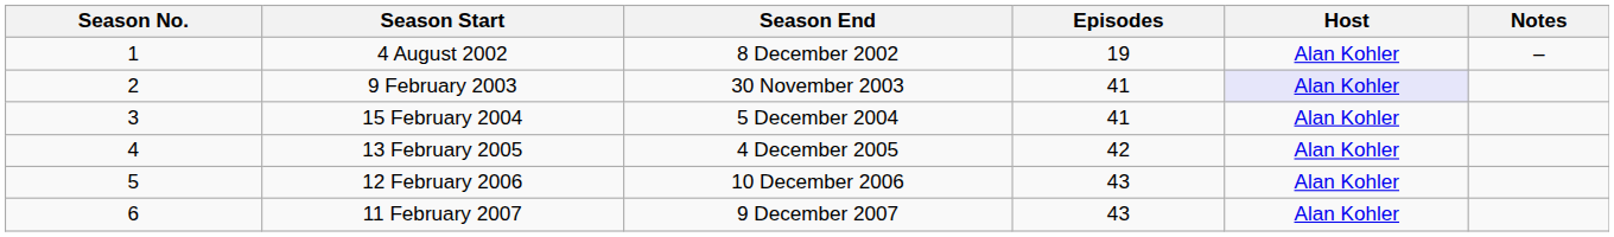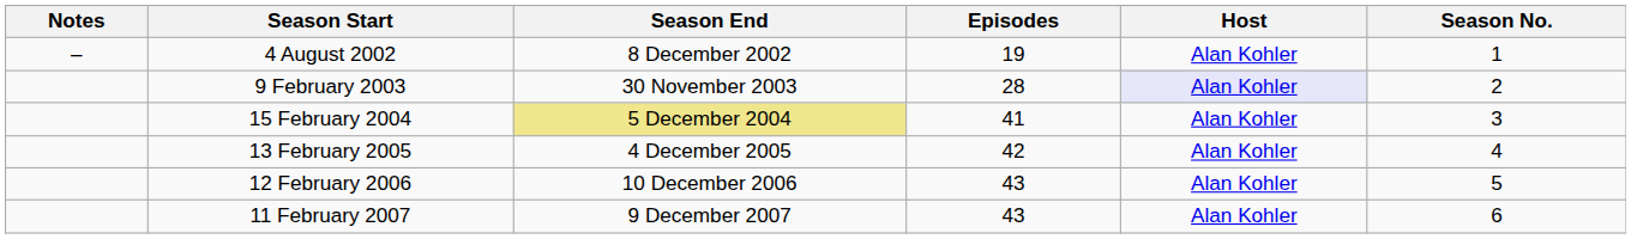 <table class="wikitable" width="100%">
 <tr bgcolor="#efefef" align="center">
-<th>Season No.</th>
+<th>Notes</th>
 <th>Season Start</th>
 <th>Season End</th>
 <th>Episodes</th>
 <th>Host</th>
-<th>Notes</th>
+<th>Season No.</th>
 </tr>
 <tr>
-<td align="center">1</td>
+<td align="center">–</td>
 <td align="center">4 August 2002</td>
 <td align="center">8 December 2002</td>
 <td align="center">19</td>
 <td align="center"><a href='#'>Alan Kohler</a></td>
-<td align="center">–</td>
+<td align="center">1</td>
 </tr>
 <tr>
-<td align="center">2</td>
+<td align="center"> </td>
 <td align="center">9 February 2003</td>
 <td align="center">30 November 2003</td>
-<td align="center">41</td>
+<td align="center">28</td>
 <td align="center" style="background: lavender;"><a href='#'>Alan Kohler</a></td>
-<td align="center"> </td>
+<td align="center">2</td>
 </tr>
 <tr>
-<td align="center">3</td>
+<td align="center"> </td>
 <td align="center">15 February 2004</td>
-<td align="center">5 December 2004</td>
+<td align="center" style="background: khaki;">5 December 2004</td>
 <td align="center">41</td>
 <td align="center"><a href='#'>Alan Kohler</a></td>
-<td align="center"> </td>
+<td align="center">3</td>
 </tr>
 <tr>
-<td align="center">4</td>
+<td align="center"></td>
 <td align="center">13 February 2005</td>
 <td align="center">4 December 2005</td>
 <td align="center">42</td>
 <td align="center"><a href='#'>Alan Kohler</a></td>
-<td align="center"></td>
+<td align="center">4</td>
 </tr>
 <tr>
-<td align="center">5</td>
+<td align="center"></td>
 <td align="center">12 February 2006</td>
 <td align="center">10 December 2006</td>
 <td align="center">43</td>
 <td align="center"><a href='#'>Alan Kohler</a></td>
-<td align="center"></td>
+<td align="center">5</td>
 </tr>
 <tr>
-<td align="center">6</td>
+<td align="center"></td>
 <td align="center">11 February 2007</td>
 <td align="center">9 December 2007</td>
 <td align="center">43</td>
 <td align="center"><a href='#'>Alan Kohler</a></td>
-<td align="center"></td>
+<td align="center">6</td>
 </tr>
 </table>
